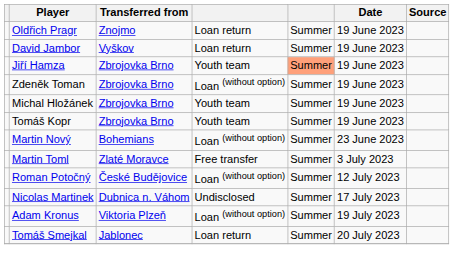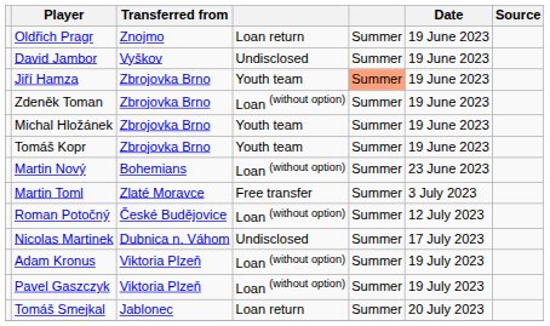 <table class="wikitable plainrowheaders sortable">
 <tr>
 <th></th>
 <th scope=col>Player</th>
 <th scope=col>Transferred from</th>
 <th></th>
 <th></th>
 <th scope=col>Date</th>
 <th scope=col>Source</th>
 </tr>
 <tr>
 <td align=center></td>
 <td align="left"> <a href='#'>Oldřich Pragr</a></td>
 <td align="left"> <a href='#'>Znojmo</a></td>
 <td>Loan return</td>
 <td>Summer</td>
 <td>19 June 2023</td>
 <td></td>
 </tr>
 <tr>
 <td align=center></td>
 <td align="left"> <a href='#'>David Jambor</a></td>
 <td align="left"> <a href='#'>Vyškov</a></td>
-<td>Loan return</td>
+<td>Undisclosed</td>
 <td>Summer</td>
 <td>19 June 2023</td>
 <td></td>
 </tr>
 <tr>
 <td align=center></td>
 <td align="left"> <a href='#'>Jiří Hamza</a></td>
 <td align="left"> <a href='#'>Zbrojovka Brno</a></td>
 <td>Youth team</td>
 <td style="background: lightsalmon;">Summer</td>
 <td>19 June 2023</td>
 <td></td>
 </tr>
 <tr>
 <td align=center></td>
 <td align="left"> Zdeněk Toman</td>
 <td align="left"> <a href='#'>Zbrojovka Brno</a></td>
 <td>Loan <sup>(without option)</sup></td>
 <td>Summer</td>
 <td>19 June 2023</td>
 <td></td>
 </tr>
 <tr>
 <td align=center></td>
 <td align="left"> Michal Hložánek</td>
 <td align="left"> <a href='#'>Zbrojovka Brno</a></td>
 <td>Youth team</td>
 <td>Summer</td>
 <td>19 June 2023</td>
 <td></td>
 </tr>
 <tr>
 <td align=center></td>
 <td align="left"> Tomáš Kopr</td>
 <td align="left"> <a href='#'>Zbrojovka Brno</a></td>
 <td>Youth team</td>
 <td>Summer</td>
 <td>19 June 2023</td>
 <td></td>
 </tr>
 <tr>
 <td align=center></td>
 <td align="left"> <a href='#'>Martin Nový</a></td>
 <td align="left"> <a href='#'>Bohemians</a></td>
 <td>Loan <sup>(without option)</sup></td>
 <td>Summer</td>
 <td>23 June 2023</td>
 <td></td>
 </tr>
 <tr>
 <td align=center></td>
 <td align="left"> <a href='#'>Martin Toml</a></td>
 <td align="left"> <a href='#'>Zlaté Moravce</a></td>
 <td>Free transfer</td>
 <td>Summer</td>
 <td>3 July 2023</td>
 <td></td>
 </tr>
 <tr>
 <td align=center></td>
 <td align="left"> <a href='#'>Roman Potočný</a></td>
 <td align="left"> <a href='#'>České Budějovice</a></td>
 <td>Loan <sup>(without option)</sup></td>
 <td>Summer</td>
 <td>12 July 2023</td>
 <td></td>
 </tr>
 <tr>
 <td align=center></td>
 <td align="left"> <a href='#'>Nicolas Martinek</a></td>
 <td align="left"> <a href='#'>Dubnica n. Váhom</a></td>
 <td>Undisclosed</td>
 <td>Summer</td>
 <td>17 July 2023</td>
 <td></td>
 </tr>
 <tr>
 <td align=center></td>
 <td align="left"> <a href='#'>Adam Kronus</a></td>
 <td align="left"> <a href='#'>Viktoria Plzeň</a></td>
 <td>Loan <sup>(without option)</sup></td>
 <td>Summer</td>
 <td>19 July 2023</td>
 <td></td>
 </tr>
 <tr>
 <td align=center></td>
+<td align="left"> <a href='#'>Pavel Gaszczyk</a></td>
+<td align="left"> <a href='#'>Viktoria Plzeň</a></td>
+<td>Loan <sup>(without option)</sup></td>
+<td>Summer</td>
+<td>19 July 2023</td>
+<td></td>
+</tr>
+<tr>
+<td align=center></td>
 <td align="left"> <a href='#'>Tomáš Smejkal</a></td>
 <td align="left"> <a href='#'>Jablonec</a></td>
 <td>Loan return</td>
 <td>Summer</td>
 <td>20 July 2023</td>
 <td></td>
 </tr>
 <tr>
 </tr>
 </table>
